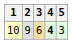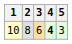 <table class="wikitable" style="font-size: 85%;">
 <tr>
 <th>1</th>
 <th>2</th>
 <th>3</th>
 <th>4</th>
 <th>5</th>
 </tr>
 <tr align="center">
 <td style="background:#FFFFBF;">10</td>
-<td style="background:#DFDFDF;">9</td>
+<td style="background:#DFDFDF;">8</td>
 <td style="background:#FFDF9F;">6</td>
 <td style="background:#DFFFDF;"><strong>4</strong></td>
 <td style="background:#DFFFDF;">3</td>
 </tr>
 </table>
